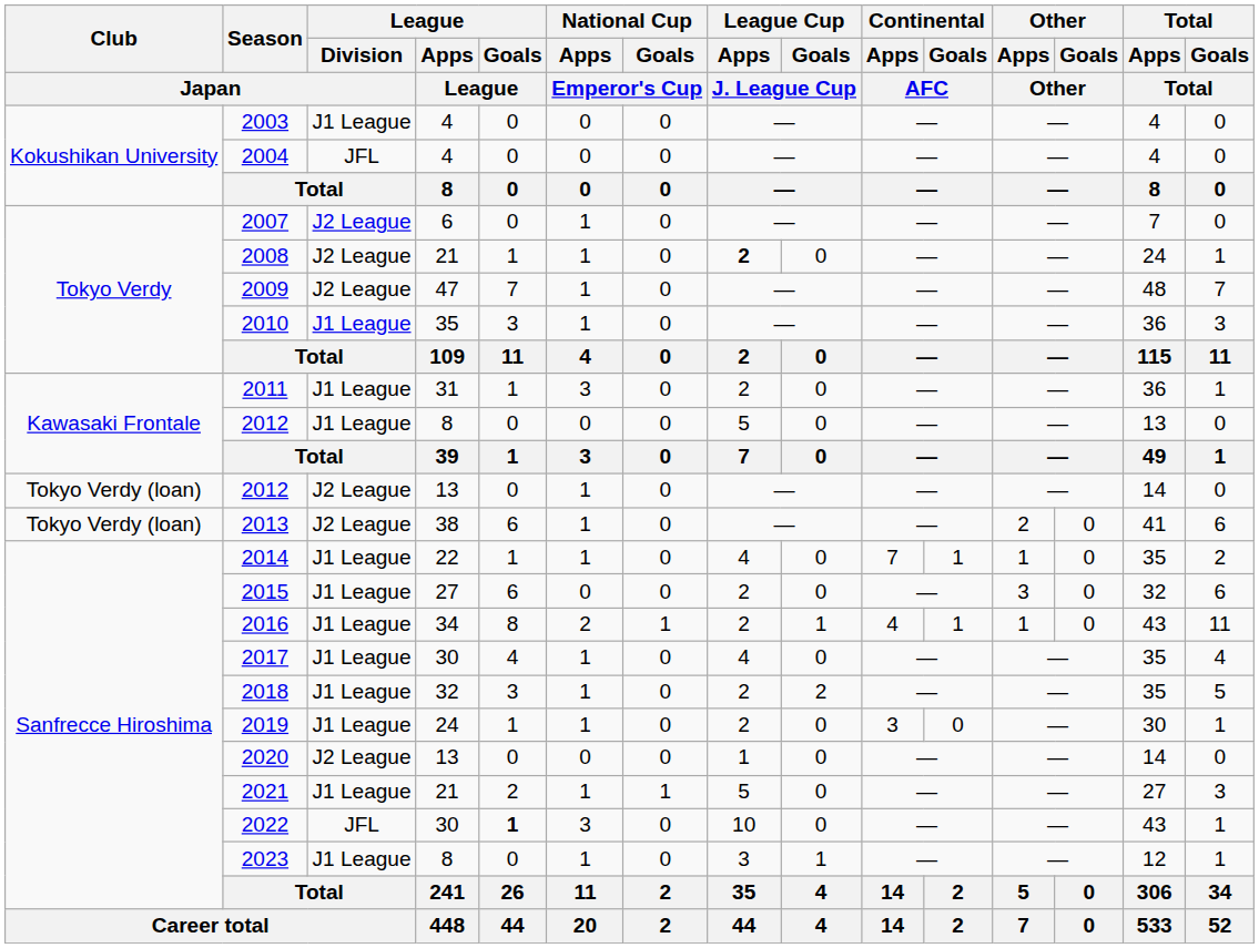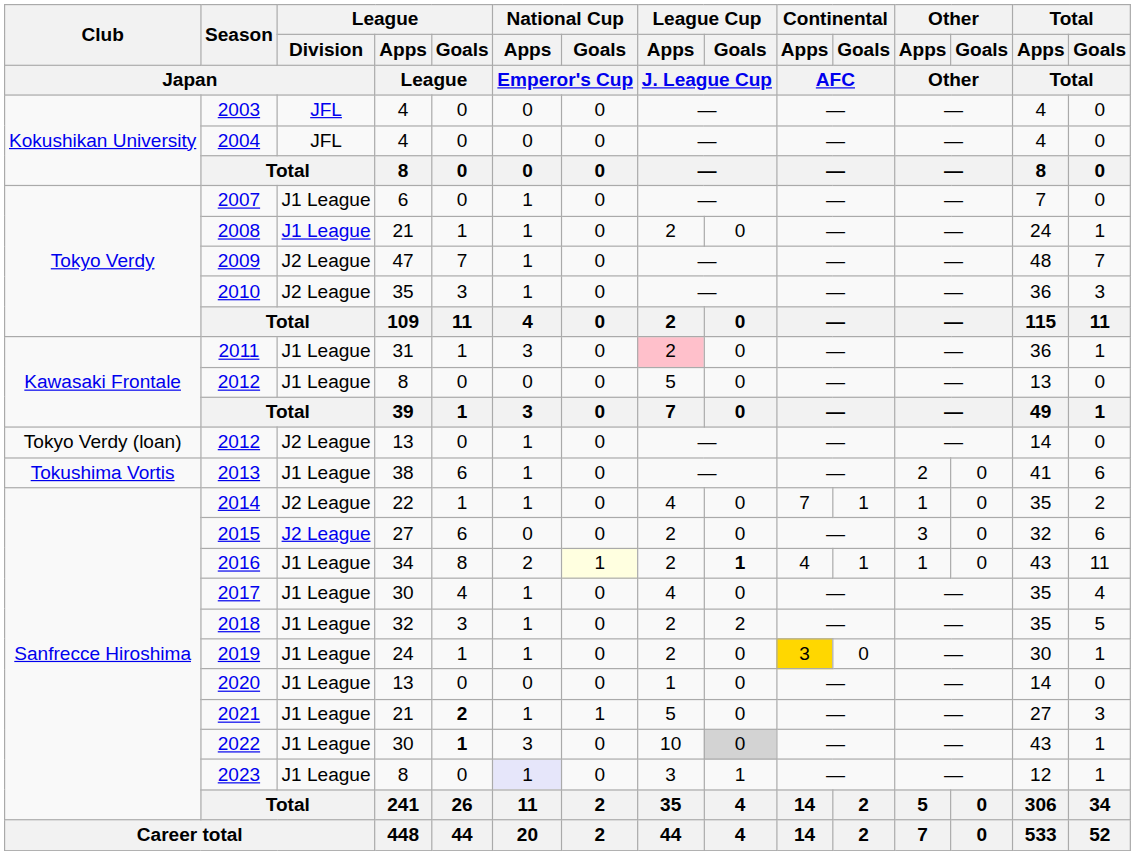 <table class="wikitable" style="text-align:center">
 <tr>
 <th rowspan=2>Club</th>
 <th rowspan=2>Season</th>
 <th colspan=3>League</th>
 <th colspan=2>National Cup</th>
 <th colspan=2>League Cup</th>
 <th colspan=2>Continental</th>
 <th colspan=2>Other</th>
 <th colspan=2>Total</th>
 </tr>
 <tr>
 <th>Division</th>
 <th>Apps</th>
 <th>Goals</th>
 <th>Apps</th>
 <th>Goals</th>
 <th>Apps</th>
 <th>Goals</th>
 <th>Apps</th>
 <th>Goals</th>
 <th>Apps</th>
 <th>Goals</th>
 <th>Apps</th>
 <th>Goals</th>
 </tr>
 <tr>
 <th colspan=3>Japan</th>
 <th colspan=2>League</th>
 <th colspan=2><a href='#'>Emperor's Cup</a></th>
 <th colspan=2><a href='#'>J. League Cup</a></th>
 <th colspan=2><a href='#'>AFC</a></th>
 <th colspan=2>Other</th>
 <th colspan=2>Total</th>
 </tr>
 <tr>
 <td rowspan="3"><a href='#'>Kokushikan University</a></td>
 <td><a href='#'>2003</a></td>
-<td>J1 League</td>
+<td><a href='#'>JFL</a></td>
 <td>4</td>
 <td>0</td>
 <td>0</td>
 <td>0</td>
 <td colspan="2">—</td>
 <td colspan="2">—</td>
 <td colspan="2">—</td>
 <td>4</td>
 <td>0</td>
 </tr>
 <tr>
 <td><a href='#'>2004</a></td>
 <td>JFL</td>
 <td>4</td>
 <td>0</td>
 <td>0</td>
 <td>0</td>
 <td colspan="2">—</td>
 <td colspan="2">—</td>
 <td colspan="2">—</td>
 <td>4</td>
 <td>0</td>
 </tr>
 <tr>
 <th colspan="2">Total</th>
 <th>8</th>
 <th>0</th>
 <th>0</th>
 <th>0</th>
 <th colspan="2">—</th>
 <th colspan="2">—</th>
 <th colspan="2">—</th>
 <th>8</th>
 <th>0</th>
 </tr>
 <tr>
 <td rowspan="5"><a href='#'>Tokyo Verdy</a></td>
 <td><a href='#'>2007</a></td>
-<td><a href='#'>J2 League</a></td>
+<td>J1 League</td>
 <td>6</td>
 <td>0</td>
 <td>1</td>
 <td>0</td>
 <td colspan="2">—</td>
 <td colspan="2">—</td>
 <td colspan="2">—</td>
 <td>7</td>
 <td>0</td>
 </tr>
 <tr>
 <td><a href='#'>2008</a></td>
-<td>J2 League</td>
+<td><a href='#'>J1 League</a></td>
 <td>21</td>
 <td>1</td>
 <td>1</td>
 <td>0</td>
-<td><strong>2</strong></td>
+<td>2</td>
 <td>0</td>
 <td colspan="2">—</td>
 <td colspan="2">—</td>
 <td>24</td>
 <td>1</td>
 </tr>
 <tr>
 <td><a href='#'>2009</a></td>
 <td>J2 League</td>
 <td>47</td>
 <td>7</td>
 <td>1</td>
 <td>0</td>
 <td colspan="2">—</td>
 <td colspan="2">—</td>
 <td colspan="2">—</td>
 <td>48</td>
 <td>7</td>
 </tr>
 <tr>
 <td><a href='#'>2010</a></td>
-<td><a href='#'>J1 League</a></td>
+<td>J2 League</td>
 <td>35</td>
 <td>3</td>
 <td>1</td>
 <td>0</td>
 <td colspan="2">—</td>
 <td colspan="2">—</td>
 <td colspan="2">—</td>
 <td>36</td>
 <td>3</td>
 </tr>
 <tr>
 <th colspan="2">Total</th>
 <th>109</th>
 <th>11</th>
 <th>4</th>
 <th>0</th>
 <th>2</th>
 <th>0</th>
 <th colspan="2">—</th>
 <th colspan="2">—</th>
 <th>115</th>
 <th>11</th>
 </tr>
 <tr>
 <td rowspan="3"><a href='#'>Kawasaki Frontale</a></td>
 <td><a href='#'>2011</a></td>
 <td>J1 League</td>
 <td>31</td>
 <td>1</td>
 <td>3</td>
 <td>0</td>
-<td>2</td>
+<td style="background: pink;">2</td>
 <td>0</td>
 <td colspan="2">—</td>
 <td colspan="2">—</td>
 <td>36</td>
 <td>1</td>
 </tr>
 <tr>
 <td><a href='#'>2012</a></td>
 <td>J1 League</td>
 <td>8</td>
 <td>0</td>
 <td>0</td>
 <td>0</td>
 <td>5</td>
 <td>0</td>
 <td colspan="2">—</td>
 <td colspan="2">—</td>
 <td>13</td>
 <td>0</td>
 </tr>
 <tr>
 <th colspan="2">Total</th>
 <th>39</th>
 <th>1</th>
 <th>3</th>
 <th>0</th>
 <th>7</th>
 <th>0</th>
 <th colspan="2">—</th>
 <th colspan="2">—</th>
 <th>49</th>
 <th>1</th>
 </tr>
 <tr>
 <td>Tokyo Verdy (loan)</td>
 <td><a href='#'>2012</a></td>
 <td>J2 League</td>
 <td>13</td>
 <td>0</td>
 <td>1</td>
 <td>0</td>
 <td colspan="2">—</td>
 <td colspan="2">—</td>
 <td colspan="2">—</td>
 <td>14</td>
 <td>0</td>
 </tr>
 <tr>
-<td>Tokyo Verdy (loan)</td>
+<td><a href='#'>Tokushima Vortis</a></td>
 <td><a href='#'>2013</a></td>
-<td>J2 League</td>
+<td>J1 League</td>
 <td>38</td>
 <td>6</td>
 <td>1</td>
 <td>0</td>
 <td colspan="2">—</td>
 <td colspan="2">—</td>
 <td>2</td>
 <td>0</td>
 <td>41</td>
 <td>6</td>
 </tr>
 <tr>
 <td rowspan="11"><a href='#'>Sanfrecce Hiroshima</a></td>
 <td><a href='#'>2014</a></td>
-<td>J1 League</td>
+<td>J2 League</td>
 <td>22</td>
 <td>1</td>
 <td>1</td>
 <td>0</td>
 <td>4</td>
 <td>0</td>
 <td>7</td>
 <td>1</td>
 <td>1</td>
 <td>0</td>
 <td>35</td>
 <td>2</td>
 </tr>
 <tr>
 <td><a href='#'>2015</a></td>
-<td>J1 League</td>
+<td><a href='#'>J2 League</a></td>
 <td>27</td>
 <td>6</td>
 <td>0</td>
 <td>0</td>
 <td>2</td>
 <td>0</td>
 <td colspan="2">—</td>
 <td>3</td>
 <td>0</td>
 <td>32</td>
 <td>6</td>
 </tr>
 <tr>
 <td><a href='#'>2016</a></td>
 <td>J1 League</td>
 <td>34</td>
 <td>8</td>
 <td>2</td>
-<td>1</td>
+<td style="background: lightyellow;">1</td>
 <td>2</td>
-<td>1</td>
+<td><strong>1</strong></td>
 <td>4</td>
 <td>1</td>
 <td>1</td>
 <td>0</td>
 <td>43</td>
 <td>11</td>
 </tr>
 <tr>
 <td><a href='#'>2017</a></td>
 <td>J1 League</td>
 <td>30</td>
 <td>4</td>
 <td>1</td>
 <td>0</td>
 <td>4</td>
 <td>0</td>
 <td colspan="2">—</td>
 <td colspan="2">—</td>
 <td>35</td>
 <td>4</td>
 </tr>
 <tr>
 <td><a href='#'>2018</a></td>
 <td>J1 League</td>
 <td>32</td>
 <td>3</td>
 <td>1</td>
 <td>0</td>
 <td>2</td>
 <td>2</td>
 <td colspan="2">—</td>
 <td colspan="2">—</td>
 <td>35</td>
 <td>5</td>
 </tr>
 <tr>
 <td><a href='#'>2019</a></td>
 <td>J1 League</td>
 <td>24</td>
 <td>1</td>
 <td>1</td>
 <td>0</td>
 <td>2</td>
 <td>0</td>
-<td>3</td>
+<td style="background: gold;">3</td>
 <td>0</td>
 <td colspan="2">—</td>
 <td>30</td>
 <td>1</td>
 </tr>
 <tr>
 <td><a href='#'>2020</a></td>
-<td>J2 League</td>
+<td>J1 League</td>
 <td>13</td>
 <td>0</td>
 <td>0</td>
 <td>0</td>
 <td>1</td>
 <td>0</td>
 <td colspan="2">—</td>
 <td colspan="2">—</td>
 <td>14</td>
 <td>0</td>
 </tr>
 <tr>
 <td><a href='#'>2021</a></td>
 <td>J1 League</td>
 <td>21</td>
-<td>2</td>
+<td><strong>2</strong></td>
 <td>1</td>
 <td>1</td>
 <td>5</td>
 <td>0</td>
 <td colspan="2">—</td>
 <td colspan="2">—</td>
 <td>27</td>
 <td>3</td>
 </tr>
 <tr>
 <td><a href='#'>2022</a></td>
-<td>JFL</td>
+<td>J1 League</td>
 <td>30</td>
 <td><strong>1</strong></td>
 <td>3</td>
 <td>0</td>
 <td>10</td>
-<td>0</td>
+<td style="background: lightgrey;">0</td>
 <td colspan="2">—</td>
 <td colspan="2">—</td>
 <td>43</td>
 <td>1</td>
 </tr>
 <tr>
 <td><a href='#'>2023</a></td>
 <td>J1 League</td>
 <td>8</td>
 <td>0</td>
-<td>1</td>
+<td style="background: lavender;">1</td>
 <td>0</td>
 <td>3</td>
 <td>1</td>
 <td colspan="2">—</td>
 <td colspan="2">—</td>
 <td>12</td>
 <td>1</td>
 </tr>
 <tr>
 <th colspan="2">Total</th>
 <th>241</th>
 <th>26</th>
 <th>11</th>
 <th>2</th>
 <th>35</th>
 <th>4</th>
 <th>14</th>
 <th>2</th>
 <th>5</th>
 <th>0</th>
 <th>306</th>
 <th>34</th>
 </tr>
 <tr>
 <th colspan=3>Career total</th>
 <th>448</th>
 <th>44</th>
 <th>20</th>
 <th>2</th>
 <th>44</th>
 <th>4</th>
 <th>14</th>
 <th>2</th>
 <th>7</th>
 <th>0</th>
 <th>533</th>
 <th>52</th>
 </tr>
 </table>
